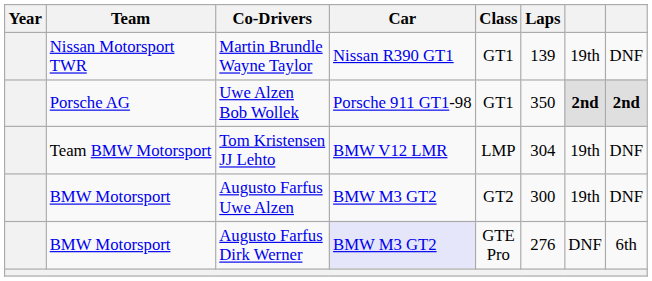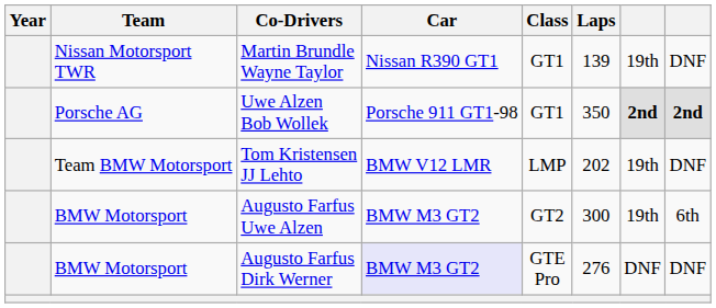 <table class="wikitable" style="text-align:center; font-size:90%">
 <tr>
 <th>Year</th>
 <th>Team</th>
 <th>Co-Drivers</th>
 <th>Car</th>
 <th>Class</th>
 <th>Laps</th>
 <th></th>
 <th></th>
 </tr>
 <tr>
 <th></th>
 <td align="left"> <a href='#'>Nissan Motorsport</a><br> <a href='#'>TWR</a></td>
 <td align="left"> <a href='#'>Martin Brundle</a><br> <a href='#'>Wayne Taylor</a></td>
 <td align="left"><a href='#'>Nissan R390 GT1</a></td>
 <td>GT1</td>
 <td>139</td>
 <td>19th</td>
 <td>DNF</td>
 </tr>
 <tr>
 <th></th>
 <td align="left"> <a href='#'>Porsche AG</a></td>
 <td align="left"> <a href='#'>Uwe Alzen</a><br> <a href='#'>Bob Wollek</a></td>
 <td align="left"><a href='#'>Porsche 911 GT1</a>-98</td>
 <td>GT1</td>
 <td>350</td>
 <td style="background:#DFDFDF;"><strong>2nd</strong></td>
 <td style="background:#DFDFDF;"><strong>2nd</strong></td>
 </tr>
 <tr>
 <th></th>
 <td align="left"> Team <a href='#'>BMW Motorsport</a></td>
 <td align="left"> <a href='#'>Tom Kristensen</a><br> <a href='#'>JJ Lehto</a></td>
 <td align="left"><a href='#'>BMW V12 LMR</a></td>
 <td>LMP</td>
-<td>304</td>
+<td>202</td>
 <td>19th</td>
 <td>DNF</td>
 </tr>
 <tr>
 <th></th>
 <td align="left"> <a href='#'>BMW Motorsport</a></td>
 <td align="left"> <a href='#'>Augusto Farfus</a><br> <a href='#'>Uwe Alzen</a></td>
 <td align="left"><a href='#'>BMW M3 GT2</a></td>
 <td>GT2</td>
 <td>300</td>
 <td>19th</td>
-<td>DNF</td>
+<td>6th</td>
 </tr>
 <tr>
 <th></th>
 <td align="left"> <a href='#'>BMW Motorsport</a></td>
 <td align="left"> <a href='#'>Augusto Farfus</a><br> <a href='#'>Dirk Werner</a></td>
 <td align="left" style="background: lavender;"><a href='#'>BMW M3 GT2</a></td>
 <td>GTE<br>Pro</td>
 <td>276</td>
 <td>DNF</td>
-<td>6th</td>
+<td>DNF</td>
 </tr>
 <tr>
 <th colspan="8"></th>
 </tr>
 </table>
